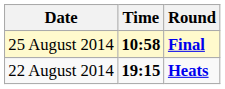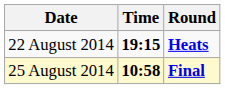 <table class="wikitable">
 <tr>
 <th>Date</th>
 <th>Time</th>
 <th>Round</th>
 </tr>
+<tr>
+<td>22 August 2014</td>
+<td><strong>19:15</strong></td>
+<td><strong><a href='#'>Heats</a></strong></td>
+</tr>
 <tr style=background:lemonchiffon>
 <td>25 August 2014</td>
 <td><strong>10:58</strong></td>
 <td><strong><a href='#'>Final</a></strong></td>
 </tr>
-<tr>
-<td>22 August 2014</td>
-<td><strong>19:15</strong></td>
-<td><strong><a href='#'>Heats</a></strong></td>
-</tr>
 </table>
